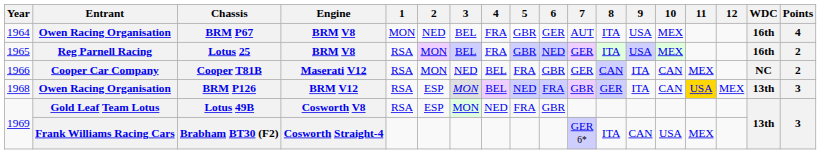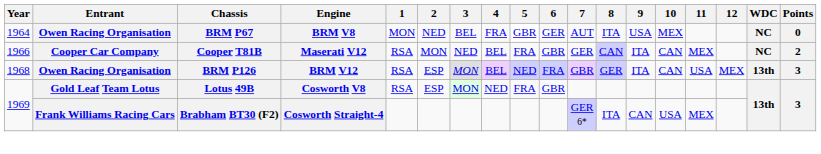 <table class="wikitable" style="text-align:center; font-size:90%">
 <tr>
 <th>Year</th>
 <th>Entrant</th>
 <th>Chassis</th>
 <th>Engine</th>
 <th>1</th>
 <th>2</th>
 <th>3</th>
 <th>4</th>
 <th>5</th>
 <th>6</th>
 <th>7</th>
 <th>8</th>
 <th>9</th>
 <th>10</th>
 <th>11</th>
 <th>12</th>
 <th>WDC</th>
 <th>Points</th>
 </tr>
 <tr>
 <td><a href='#'>1964</a></td>
 <th><a href='#'>Owen Racing Organisation</a></th>
 <th><a href='#'>BRM</a> <a href='#'>P67</a></th>
 <th><a href='#'>BRM</a> <a href='#'>V8</a></th>
 <td><a href='#'>MON</a></td>
 <td><a href='#'>NED</a></td>
 <td><a href='#'>BEL</a></td>
 <td><a href='#'>FRA</a></td>
 <td style="background:#ffffff;"><a href='#'>GBR</a><br></td>
 <td><a href='#'>GER</a></td>
 <td><a href='#'>AUT</a></td>
 <td><a href='#'>ITA</a></td>
 <td><a href='#'>USA</a></td>
 <td><a href='#'>MEX</a></td>
 <td></td>
 <td></td>
-<th>16th</th>
-<th>4</th>
-</tr>
-<tr>
-<td><a href='#'>1965</a></td>
-<th><a href='#'>Reg Parnell Racing</a></th>
-<th><a href='#'>Lotus</a> <a href='#'>25</a></th>
-<th><a href='#'>BRM</a> <a href='#'>V8</a></th>
-<td><a href='#'>RSA</a></td>
-<td style="background:#EFCFFF;"><a href='#'>MON</a><br></td>
-<td style="background:#CFCFFF;"><a href='#'>BEL</a><br></td>
-<td><a href='#'>FRA</a></td>
-<td style="background:#CFCFFF;"><a href='#'>GBR</a><br></td>
-<td style="background:#CFCFFF;"><a href='#'>NED</a><br></td>
-<td style="background:#EFCFFF;"><a href='#'>GER</a><br></td>
-<td style="background:#DFFFDF;"><a href='#'>ITA</a><br></td>
-<td style="background:#CFCFFF;"><a href='#'>USA</a><br></td>
-<td style="background:#DFFFDF;"><a href='#'>MEX</a><br></td>
-<td></td>
-<td></td>
-<th>16th</th>
-<th>2</th>
+<th>NC</th>
+<th>0</th>
 </tr>
 <tr>
 <td><a href='#'>1966</a></td>
 <th><a href='#'>Cooper Car Company</a></th>
 <th><a href='#'>Cooper</a> <a href='#'>T81B</a></th>
 <th><a href='#'>Maserati</a> <a href='#'>V12</a></th>
 <td><a href='#'>RSA</a></td>
 <td><a href='#'>MON</a></td>
 <td><a href='#'>NED</a></td>
 <td><a href='#'>BEL</a></td>
 <td><a href='#'>FRA</a></td>
 <td><a href='#'>GBR</a></td>
 <td><a href='#'>GER</a></td>
 <td style="background:#CFCFFF;"><a href='#'>CAN</a><br></td>
 <td><a href='#'>ITA</a></td>
 <td><a href='#'>CAN</a></td>
 <td><a href='#'>MEX</a></td>
 <td></td>
 <th>NC</th>
 <th>2</th>
 </tr>
 <tr>
 <td><a href='#'>1968</a></td>
 <th><a href='#'>Owen Racing Organisation</a></th>
 <th><a href='#'>BRM</a> <a href='#'>P126</a></th>
 <th><a href='#'>BRM</a> <a href='#'>V12</a></th>
 <td><a href='#'>RSA</a></td>
 <td><a href='#'>ESP</a></td>
 <td style="background:#DFDFDF;"><em><a href='#'>MON</a></em><br></td>
 <td style="background:#EFCFFF;"><a href='#'>BEL</a><br></td>
 <td style="background:#CFCFFF;"><a href='#'>NED</a><br></td>
 <td style="background:#CFCFFF;"><a href='#'>FRA</a><br></td>
 <td style="background:#EFCFFF;"><a href='#'>GBR</a><br></td>
 <td style="background:#CFCFFF;"><a href='#'>GER</a><br></td>
 <td><a href='#'>ITA</a></td>
 <td><a href='#'>CAN</a></td>
-<td style="background: gold;"><a href='#'>USA</a></td>
+<td><a href='#'>USA</a></td>
 <td><a href='#'>MEX</a></td>
 <th>13th</th>
 <th>3</th>
 </tr>
 <tr>
 <td rowspan="2"><a href='#'>1969</a></td>
 <th><a href='#'>Gold Leaf</a> <a href='#'>Team Lotus</a></th>
 <th><a href='#'>Lotus</a> <a href='#'>49B</a></th>
 <th><a href='#'>Cosworth</a> <a href='#'>V8</a></th>
 <td><a href='#'>RSA</a></td>
 <td><a href='#'>ESP</a></td>
 <td style="background:#DFFFDF;"><a href='#'>MON</a><br></td>
 <td><a href='#'>NED</a></td>
 <td><a href='#'>FRA</a></td>
 <td><a href='#'>GBR</a></td>
 <td></td>
 <td></td>
 <td></td>
 <td></td>
 <td></td>
 <td></td>
 <th rowspan="2">13th</th>
 <th rowspan="2">3</th>
 </tr>
 <tr>
 <th><a href='#'>Frank Williams Racing Cars</a></th>
 <th><a href='#'>Brabham</a> <a href='#'>BT30</a> (F2)</th>
 <th><a href='#'>Cosworth</a> <a href='#'>Straight-4</a></th>
 <td></td>
 <td></td>
 <td></td>
 <td></td>
 <td></td>
 <td></td>
 <td style="background:#CFCFFF;"><a href='#'>GER</a><br><small>6*</small></td>
 <td><a href='#'>ITA</a></td>
 <td><a href='#'>CAN</a></td>
 <td><a href='#'>USA</a></td>
 <td><a href='#'>MEX</a></td>
 <td></td>
 </tr>
 </table>
